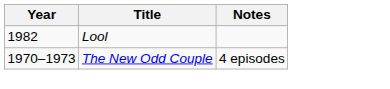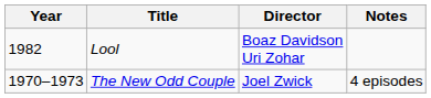 <table class="wikitable">
 <tr>
 <th>Year</th>
 <th>Title</th>
+<th>Director</th>
 <th>Notes</th>
 </tr>
 <tr>
 <td>1982</td>
 <td><em>Lool</em></td>
+<td><a href='#'>Boaz Davidson</a><br><a href='#'>Uri Zohar</a></td>
 <td></td>
 </tr>
 <tr>
 <td>1970–1973</td>
 <td><em><a href='#'>The New Odd Couple</a></em></td>
+<td><a href='#'>Joel Zwick</a></td>
 <td>4 episodes</td>
 </tr>
 </table>
